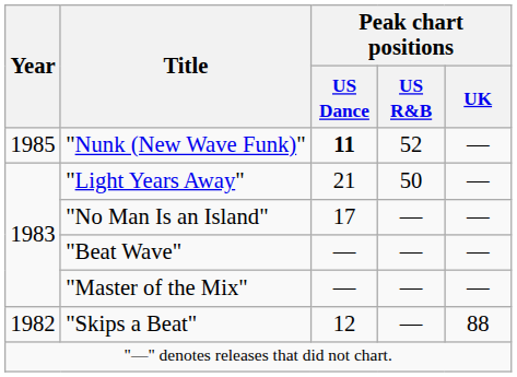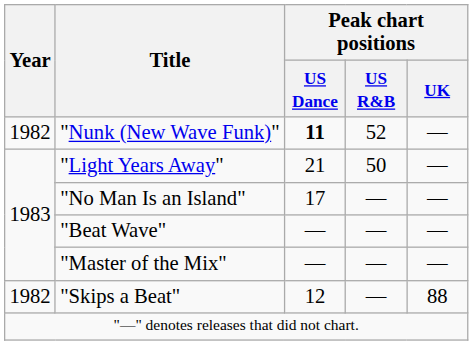 <table class="wikitable">
 <tr>
 <th scope="col" rowspan="2">Year</th>
 <th scope="col" rowspan="2">Title</th>
 <th scope="col" colspan="3">Peak chart positions</th>
 </tr>
 <tr>
 <th style="width:40px;"><small><a href='#'>US Dance</a></small><br></th>
 <th style="width:40px;"><small><a href='#'>US R&B</a></small><br></th>
 <th style="width:40px;"><small><a href='#'>UK</a></small><br></th>
 </tr>
 <tr>
-<td rowspan="1">1985</td>
+<td rowspan="1">1982</td>
 <td>"<a href='#'>Nunk (New Wave Funk)</a>"</td>
 <td align=center><strong>11</strong></td>
 <td align=center>52</td>
 <td align=center>―</td>
 </tr>
 <tr>
 <td rowspan="4">1983</td>
 <td>"<a href='#'>Light Years Away</a>"</td>
 <td align=center>21</td>
 <td align=center>50</td>
 <td align=center>―</td>
 </tr>
 <tr>
 <td>"No Man Is an Island"</td>
 <td align=center>17</td>
 <td align=center>—</td>
 <td align=center>―</td>
 </tr>
 <tr>
 <td>"Beat Wave"</td>
 <td align=center>―</td>
 <td align=center>―</td>
 <td align=center>―</td>
 </tr>
 <tr>
 <td>"Master of the Mix"</td>
 <td align=center>―</td>
 <td align=center>―</td>
 <td align=center>―</td>
 </tr>
 <tr>
 <td rowspan="1">1982</td>
 <td>"Skips a Beat"</td>
 <td align=center>12</td>
 <td align=center>—</td>
 <td align=center>88</td>
 </tr>
 <tr>
 <td colspan="6" style="text-align:center; font-size:9pt;">"—" denotes releases that did not chart.</td>
 </tr>
 </table>
